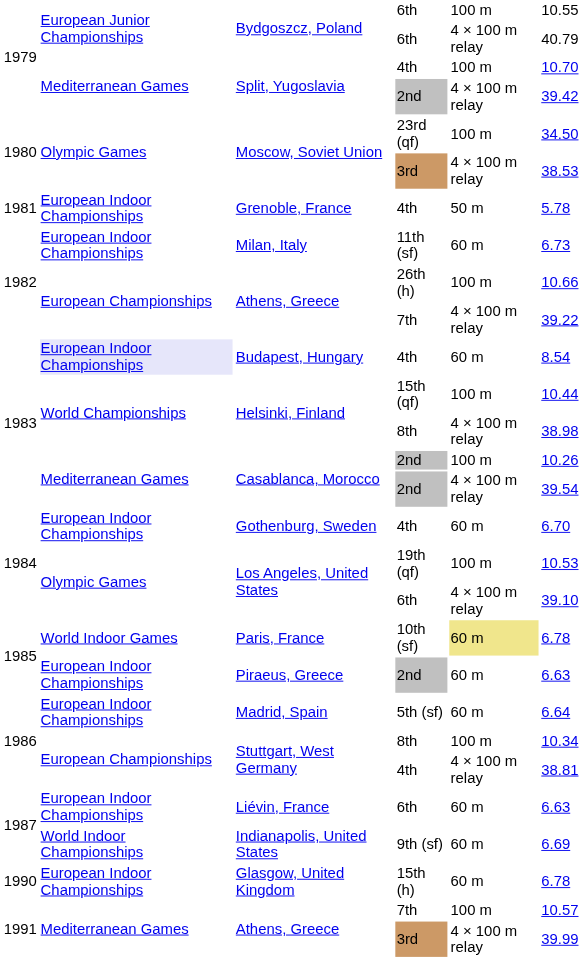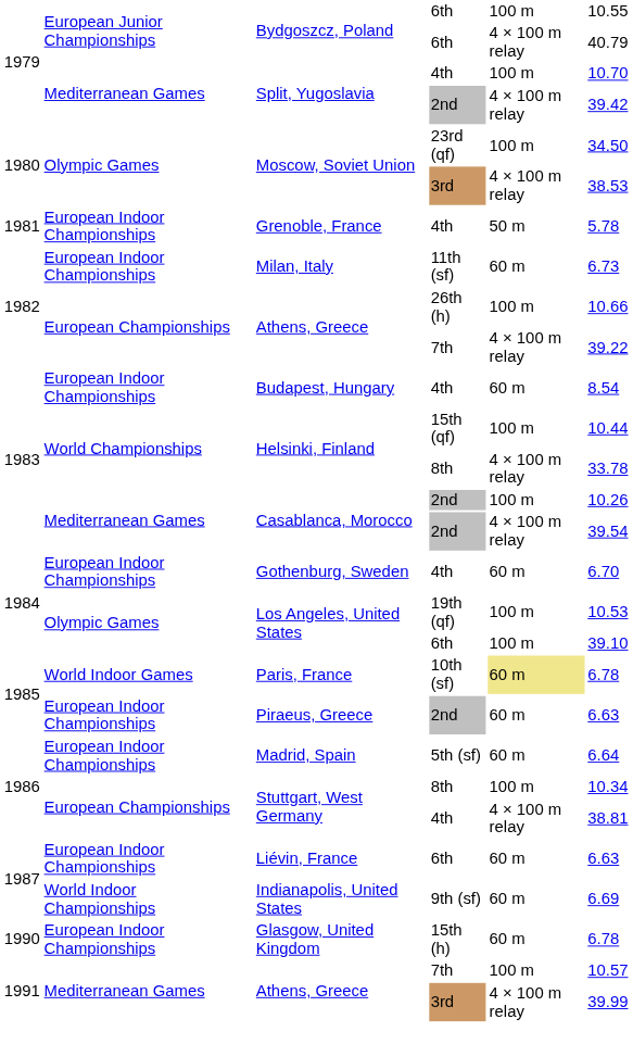 <table>
 <tr>
 <td rowspan=4>1979</td>
 <td rowspan=2><a href='#'>European Junior Championships</a></td>
 <td rowspan=2><a href='#'>Bydgoszcz, Poland</a></td>
 <td>6th</td>
 <td>100 m</td>
 <td>10.55</td>
 </tr>
 <tr>
 <td>6th</td>
 <td>4 × 100 m relay</td>
 <td>40.79</td>
 </tr>
 <tr>
 <td rowspan=2><a href='#'>Mediterranean Games</a></td>
 <td rowspan=2><a href='#'>Split, Yugoslavia</a></td>
 <td>4th</td>
 <td>100 m</td>
 <td><a href='#'>10.70</a></td>
 </tr>
 <tr>
 <td bgcolor=silver>2nd</td>
 <td>4 × 100 m relay</td>
 <td><a href='#'>39.42</a></td>
 </tr>
 <tr>
 <td rowspan=2>1980</td>
 <td rowspan=2><a href='#'>Olympic Games</a></td>
 <td rowspan=2><a href='#'>Moscow, Soviet Union</a></td>
 <td>23rd (qf)</td>
 <td>100 m</td>
 <td><a href='#'>34.50</a></td>
 </tr>
 <tr>
 <td bgcolor=cc9966>3rd</td>
 <td>4 × 100 m relay</td>
 <td><a href='#'>38.53</a></td>
 </tr>
 <tr>
 <td>1981</td>
 <td><a href='#'>European Indoor Championships</a></td>
 <td><a href='#'>Grenoble, France</a></td>
 <td>4th</td>
 <td>50 m</td>
 <td><a href='#'>5.78</a></td>
 </tr>
 <tr>
 <td rowspan=3>1982</td>
 <td><a href='#'>European Indoor Championships</a></td>
 <td><a href='#'>Milan, Italy</a></td>
 <td>11th (sf)</td>
 <td>60 m</td>
 <td><a href='#'>6.73</a></td>
 </tr>
 <tr>
 <td rowspan=2><a href='#'>European Championships</a></td>
 <td rowspan=2><a href='#'>Athens, Greece</a></td>
 <td>26th (h)</td>
 <td>100 m</td>
 <td><a href='#'>10.66</a></td>
 </tr>
 <tr>
 <td>7th</td>
 <td>4 × 100 m relay</td>
 <td><a href='#'>39.22</a></td>
 </tr>
 <tr>
 <td rowspan=5>1983</td>
-<td style="background: lavender;"><a href='#'>European Indoor Championships</a></td>
+<td><a href='#'>European Indoor Championships</a></td>
 <td><a href='#'>Budapest, Hungary</a></td>
 <td>4th</td>
 <td>60 m</td>
 <td><a href='#'>8.54</a></td>
 </tr>
 <tr>
 <td rowspan=2><a href='#'>World Championships</a></td>
 <td rowspan=2><a href='#'>Helsinki, Finland</a></td>
 <td>15th (qf)</td>
 <td>100 m</td>
 <td><a href='#'>10.44</a></td>
 </tr>
 <tr>
 <td>8th</td>
 <td>4 × 100 m relay</td>
-<td><a href='#'>38.98</a></td>
+<td><a href='#'>33.78</a></td>
 </tr>
 <tr>
 <td rowspan=2><a href='#'>Mediterranean Games</a></td>
 <td rowspan=2><a href='#'>Casablanca, Morocco</a></td>
 <td bgcolor=silver>2nd</td>
 <td>100 m</td>
 <td><a href='#'>10.26</a></td>
 </tr>
 <tr>
 <td bgcolor=silver>2nd</td>
 <td>4 × 100 m relay</td>
 <td><a href='#'>39.54</a></td>
 </tr>
 <tr>
 <td rowspan=3>1984</td>
 <td><a href='#'>European Indoor Championships</a></td>
 <td><a href='#'>Gothenburg, Sweden</a></td>
 <td>4th</td>
 <td>60 m</td>
 <td><a href='#'>6.70</a></td>
 </tr>
 <tr>
 <td rowspan=2><a href='#'>Olympic Games</a></td>
 <td rowspan=2><a href='#'>Los Angeles, United States</a></td>
 <td>19th (qf)</td>
 <td>100 m</td>
 <td><a href='#'>10.53</a></td>
 </tr>
 <tr>
 <td>6th</td>
-<td>4 × 100 m relay</td>
+<td>100 m</td>
 <td><a href='#'>39.10</a></td>
 </tr>
 <tr>
 <td rowspan=2>1985</td>
 <td><a href='#'>World Indoor Games</a></td>
 <td><a href='#'>Paris, France</a></td>
 <td>10th (sf)</td>
 <td style="background: khaki;">60 m</td>
 <td><a href='#'>6.78</a></td>
 </tr>
 <tr>
 <td><a href='#'>European Indoor Championships</a></td>
 <td><a href='#'>Piraeus, Greece</a></td>
 <td bgcolor=silver>2nd</td>
 <td>60 m</td>
 <td><a href='#'>6.63</a></td>
 </tr>
 <tr>
 <td rowspan=3>1986</td>
 <td><a href='#'>European Indoor Championships</a></td>
 <td><a href='#'>Madrid, Spain</a></td>
 <td>5th (sf)</td>
 <td>60 m</td>
 <td><a href='#'>6.64</a></td>
 </tr>
 <tr>
 <td rowspan=2><a href='#'>European Championships</a></td>
 <td rowspan=2><a href='#'>Stuttgart, West Germany</a></td>
 <td>8th</td>
 <td>100 m</td>
 <td><a href='#'>10.34</a></td>
 </tr>
 <tr>
 <td>4th</td>
 <td>4 × 100 m relay</td>
 <td><a href='#'>38.81</a></td>
 </tr>
 <tr>
 <td rowspan=2>1987</td>
 <td><a href='#'>European Indoor Championships</a></td>
 <td><a href='#'>Liévin, France</a></td>
 <td>6th</td>
 <td>60 m</td>
 <td><a href='#'>6.63</a></td>
 </tr>
 <tr>
 <td><a href='#'>World Indoor Championships</a></td>
 <td><a href='#'>Indianapolis, United States</a></td>
 <td>9th (sf)</td>
 <td>60 m</td>
 <td><a href='#'>6.69</a></td>
 </tr>
 <tr>
 <td>1990</td>
 <td><a href='#'>European Indoor Championships</a></td>
 <td><a href='#'>Glasgow, United Kingdom</a></td>
 <td>15th (h)</td>
 <td>60 m</td>
 <td><a href='#'>6.78</a></td>
 </tr>
 <tr>
 <td rowspan=2>1991</td>
 <td rowspan=2><a href='#'>Mediterranean Games</a></td>
 <td rowspan=2><a href='#'>Athens, Greece</a></td>
 <td>7th</td>
 <td>100 m</td>
 <td><a href='#'>10.57</a></td>
 </tr>
 <tr>
 <td bgcolor=cc9966>3rd</td>
 <td>4 × 100 m relay</td>
 <td><a href='#'>39.99</a></td>
 </tr>
 </table>
